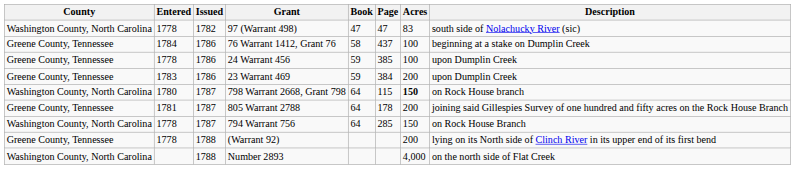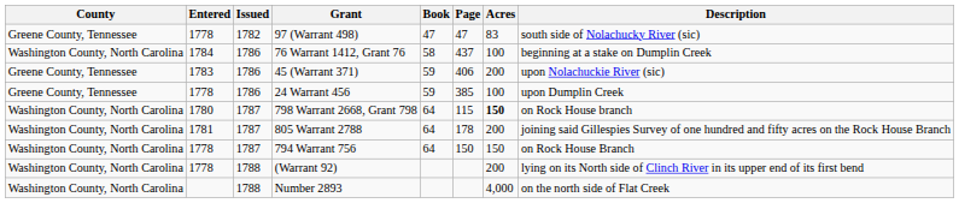 <table class="wikitable sortable">
 <tr>
 <th>County</th>
 <th>Entered</th>
 <th>Issued</th>
 <th>Grant</th>
 <th>Book</th>
 <th>Page</th>
 <th>Acres</th>
 <th>Description</th>
 </tr>
 <tr>
-<td>Washington County, North Carolina</td>
+<td>Greene County, Tennessee</td>
 <td>1778</td>
 <td>1782</td>
 <td>97 (Warrant 498)</td>
 <td>47</td>
 <td>47</td>
 <td>83</td>
 <td>south side of <a href='#'>Nolachucky River</a> (sic)</td>
 </tr>
 <tr>
-<td>Greene County, Tennessee</td>
+<td>Washington County, North Carolina</td>
 <td>1784</td>
 <td>1786</td>
 <td>76 Warrant 1412, Grant 76</td>
 <td>58</td>
 <td>437</td>
 <td>100</td>
 <td>beginning at a stake on Dumplin Creek</td>
 </tr>
 <tr>
 <td>Greene County, Tennessee</td>
+<td>1783</td>
+<td>1786</td>
+<td>45 (Warrant 371)</td>
+<td>59</td>
+<td>406</td>
+<td>200</td>
+<td>upon <a href='#'>Nolachuckie River</a> (sic)</td>
+</tr>
+<tr>
+<td>Greene County, Tennessee</td>
 <td>1778</td>
 <td>1786</td>
 <td>24 Warrant 456</td>
 <td>59</td>
 <td>385</td>
 <td>100</td>
-<td>upon Dumplin Creek</td>
-</tr>
-<tr>
-<td>Greene County, Tennessee</td>
-<td>1783</td>
-<td>1786</td>
-<td>23 Warrant 469</td>
-<td>59</td>
-<td>384</td>
-<td>200</td>
 <td>upon Dumplin Creek</td>
 </tr>
 <tr>
 <td>Washington County, North Carolina</td>
 <td>1780</td>
 <td>1787</td>
 <td>798 Warrant 2668, Grant 798</td>
 <td>64</td>
 <td>115</td>
 <td><strong>150</strong></td>
 <td>on Rock House branch</td>
 </tr>
 <tr>
-<td>Greene County, Tennessee</td>
+<td>Washington County, North Carolina</td>
 <td>1781</td>
 <td>1787</td>
 <td>805 Warrant 2788</td>
 <td>64</td>
 <td>178</td>
 <td>200</td>
 <td>joining said Gillespies Survey of one hundred and fifty acres on the Rock House Branch</td>
 </tr>
 <tr>
 <td>Washington County, North Carolina</td>
 <td>1778</td>
 <td>1787</td>
 <td>794 Warrant 756</td>
 <td>64</td>
-<td>285</td>
+<td>150</td>
 <td>150</td>
 <td>on Rock House Branch</td>
 </tr>
 <tr>
-<td>Greene County, Tennessee</td>
+<td>Washington County, North Carolina</td>
 <td>1778</td>
 <td>1788</td>
 <td>(Warrant 92)</td>
 <td></td>
 <td></td>
 <td>200</td>
 <td>lying on its North side of <a href='#'>Clinch River</a> in its upper end of its first bend</td>
 </tr>
 <tr>
 <td>Washington County, North Carolina</td>
 <td></td>
 <td>1788</td>
 <td>Number 2893</td>
 <td></td>
 <td></td>
 <td>4,000</td>
 <td>on the north side of Flat Creek</td>
 </tr>
 </table>
